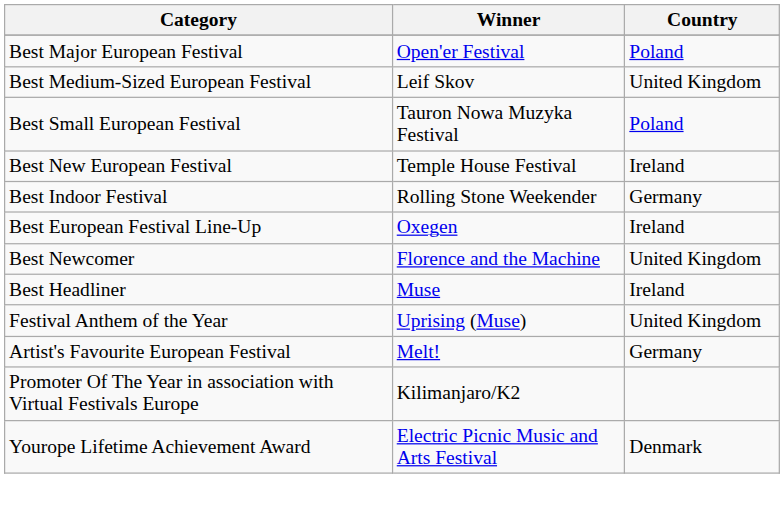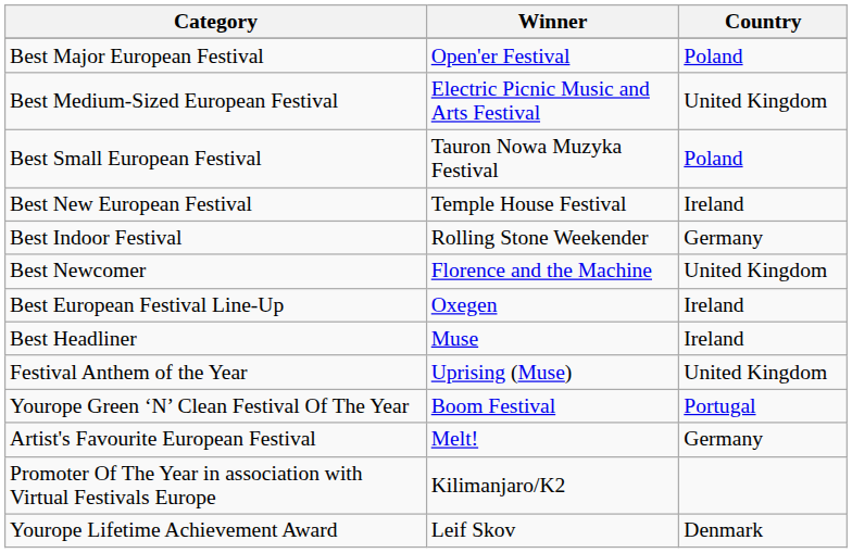 <table class="wikitable" width="72%">
 <tr>
 <th style="text-align:center;" width="50%" !>Category</th>
 <th style="text-align:center;" width="30%" !>Winner</th>
 <th style="text-align:center;" width="20%" !>Country</th>
 </tr>
 <tr bgcolor=#ffffff>
 </tr>
 <tr>
 <td>Best Major European Festival</td>
 <td><a href='#'>Open'er Festival</a></td>
 <td><a href='#'>Poland</a></td>
 </tr>
 <tr>
 <td>Best Medium-Sized European Festival</td>
-<td>Leif Skov</td>
+<td><a href='#'>Electric Picnic Music and Arts Festival</a></td>
 <td>United Kingdom</td>
 </tr>
 <tr>
 <td>Best Small European Festival</td>
 <td>Tauron Nowa Muzyka Festival</td>
 <td><a href='#'>Poland</a></td>
 </tr>
 <tr>
 <td>Best New European Festival</td>
 <td>Temple House Festival</td>
 <td>Ireland</td>
 </tr>
 <tr>
 <td>Best Indoor Festival</td>
 <td>Rolling Stone Weekender</td>
 <td>Germany</td>
 </tr>
 <tr>
+<td>Best Newcomer</td>
+<td><a href='#'>Florence and the Machine</a></td>
+<td>United Kingdom</td>
+</tr>
+<tr>
 <td>Best European Festival Line-Up</td>
 <td><a href='#'>Oxegen</a></td>
 <td>Ireland</td>
-</tr>
-<tr>
-<td>Best Newcomer</td>
-<td><a href='#'>Florence and the Machine</a></td>
-<td>United Kingdom</td>
 </tr>
 <tr>
 <td>Best Headliner</td>
 <td><a href='#'>Muse</a></td>
 <td>Ireland</td>
 </tr>
 <tr>
 <td>Festival Anthem of the Year</td>
 <td><a href='#'>Uprising</a> (<a href='#'>Muse</a>)</td>
 <td>United Kingdom</td>
+</tr>
+<tr>
+<td>Yourope Green ‘N’ Clean Festival Of The Year</td>
+<td><a href='#'>Boom Festival</a></td>
+<td><a href='#'>Portugal</a></td>
 </tr>
 <tr>
 <td>Artist's Favourite European Festival</td>
 <td><a href='#'>Melt!</a></td>
 <td>Germany</td>
 </tr>
 <tr>
 <td>Promoter Of The Year in association with Virtual Festivals Europe</td>
 <td>Kilimanjaro/K2</td>
 <td></td>
 </tr>
 <tr>
 <td>Yourope Lifetime Achievement Award</td>
-<td><a href='#'>Electric Picnic Music and Arts Festival</a></td>
+<td>Leif Skov</td>
 <td>Denmark</td>
 </tr>
 </table>
